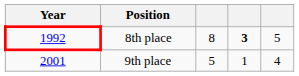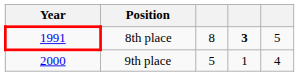 <table class="wikitable" style="text-align: center;font-size:90%;">
 <tr>
 <th width=100>Year</th>
 <th width=100>Position</th>
 <th width=30></th>
 <th width=30></th>
 <th width=30></th>
 </tr>
 <tr>
-<td style="border: 3px solid red"> <a href='#'>1992</a></td>
+<td style="border: 3px solid red"> <a href='#'>1991</a></td>
 <td>8th place</td>
 <td>8</td>
 <td><strong>3</strong></td>
 <td>5</td>
 </tr>
 <tr>
-<td> <a href='#'>2001</a></td>
+<td> <a href='#'>2000</a></td>
 <td>9th place</td>
 <td>5</td>
 <td>1</td>
 <td>4</td>
 </tr>
 </table>
